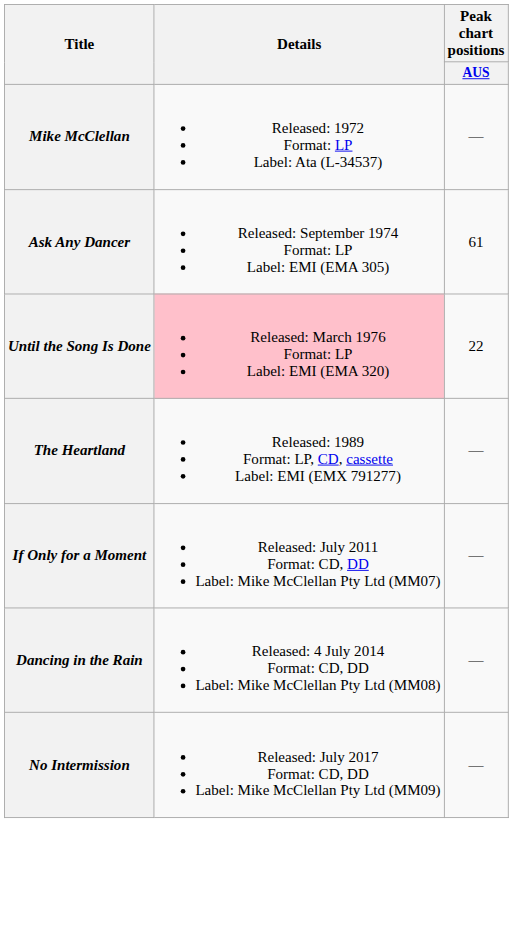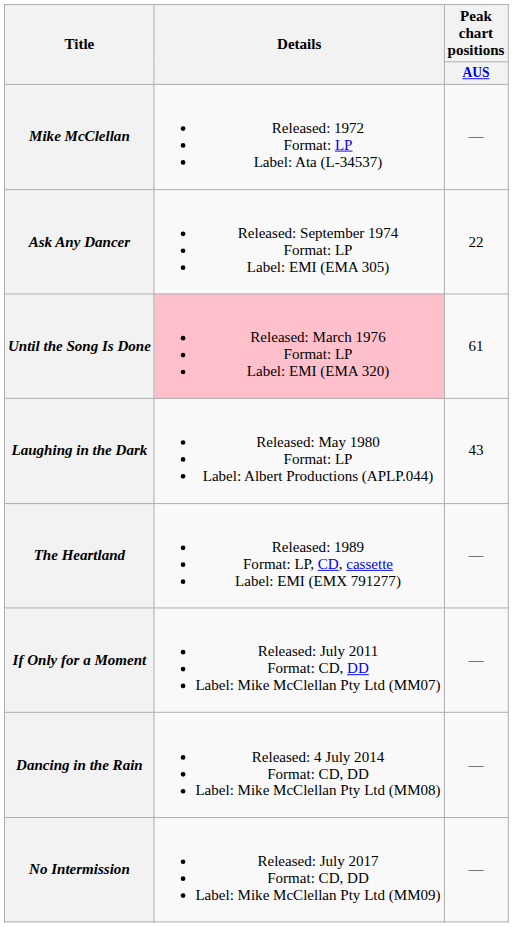 <table class="wikitable plainrowheaders" style="text-align:center">
 <tr>
 <th scope="col" rowspan="2">Title</th>
 <th scope="col" rowspan="2">Details</th>
 <th scope="col" colspan="1">Peak chart positions</th>
 </tr>
 <tr>
 <th scope="col" style="width:3em; font-size:90%"><a href='#'>AUS</a><br></th>
 </tr>
 <tr>
 <th scope="row"><em>Mike McClellan</em></th>
 <td><br><ul><li>Released: 1972</li><li>Format: <a href='#'>LP</a></li><li>Label: Ata (L-34537)</li></ul></td>
 <td>—</td>
 </tr>
 <tr>
 <th scope="row"><em>Ask Any Dancer</em></th>
 <td><br><ul><li>Released: September 1974</li><li>Format: LP</li><li>Label: EMI (EMA 305)</li></ul></td>
-<td>61</td>
+<td>22</td>
 </tr>
 <tr>
 <th scope="row"><em>Until the Song Is Done</em></th>
 <td style="background: pink;"><br><ul><li>Released: March 1976</li><li>Format: LP</li><li>Label: EMI (EMA 320)</li></ul></td>
-<td>22</td>
+<td>61</td>
+</tr>
+<tr>
+<th scope="row"><em>Laughing in the Dark</em></th>
+<td><br><ul><li>Released: May 1980</li><li>Format: LP</li><li>Label: Albert Productions (APLP.044)</li></ul></td>
+<td>43</td>
 </tr>
 <tr>
 <th scope="row"><em>The Heartland</em></th>
 <td><br><ul><li>Released: 1989</li><li>Format: LP, <a href='#'>CD</a>, <a href='#'>cassette</a></li><li>Label: EMI (EMX 791277)</li></ul></td>
 <td>—</td>
 </tr>
 <tr>
 <th scope="row"><em>If Only for a Moment</em></th>
 <td><br><ul><li>Released: July 2011</li><li>Format: CD, <a href='#'>DD</a></li><li>Label: Mike McClellan Pty Ltd (MM07)</li></ul></td>
 <td>—</td>
 </tr>
 <tr>
 <th scope="row"><em>Dancing in the Rain</em></th>
 <td><br><ul><li>Released: 4 July 2014</li><li>Format: CD, DD</li><li>Label: Mike McClellan Pty Ltd (MM08)</li></ul></td>
 <td>—</td>
 </tr>
 <tr>
 <th scope="row"><em>No Intermission</em></th>
 <td><br><ul><li>Released: July 2017</li><li>Format: CD, DD</li><li>Label: Mike McClellan Pty Ltd (MM09)</li></ul></td>
 <td>—</td>
 </tr>
 </table>
